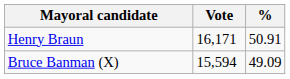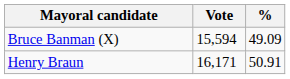 <table class="wikitable">
 <tr>
 <th bgcolor="#DDDDFF" width="200px">Mayoral candidate</th>
 <th bgcolor="#DDDDFF" width="50px">Vote</th>
 <th bgcolor="#DDDDFF" width="30px">%</th>
 </tr>
 <tr>
+<td><a href='#'>Bruce Banman</a> (X)</td>
+<td>15,594</td>
+<td>49.09</td>
+</tr>
+<tr>
 <td><a href='#'>Henry Braun</a></td>
 <td>16,171</td>
 <td>50.91</td>
 </tr>
-<tr>
-<td><a href='#'>Bruce Banman</a> (X)</td>
-<td>15,594</td>
-<td>49.09</td>
-</tr>
 </table>
